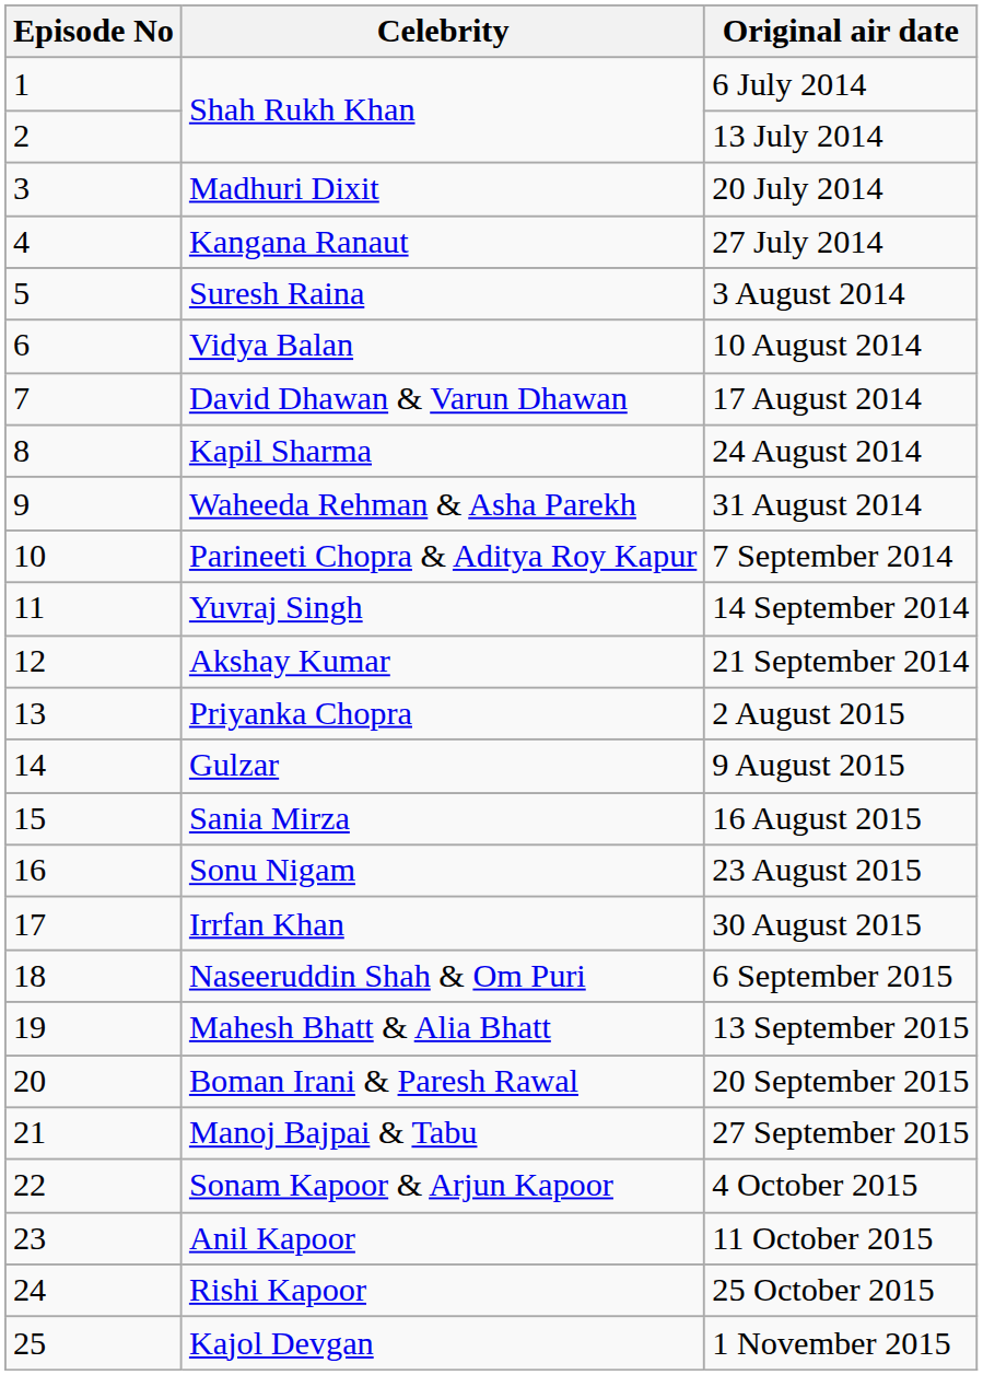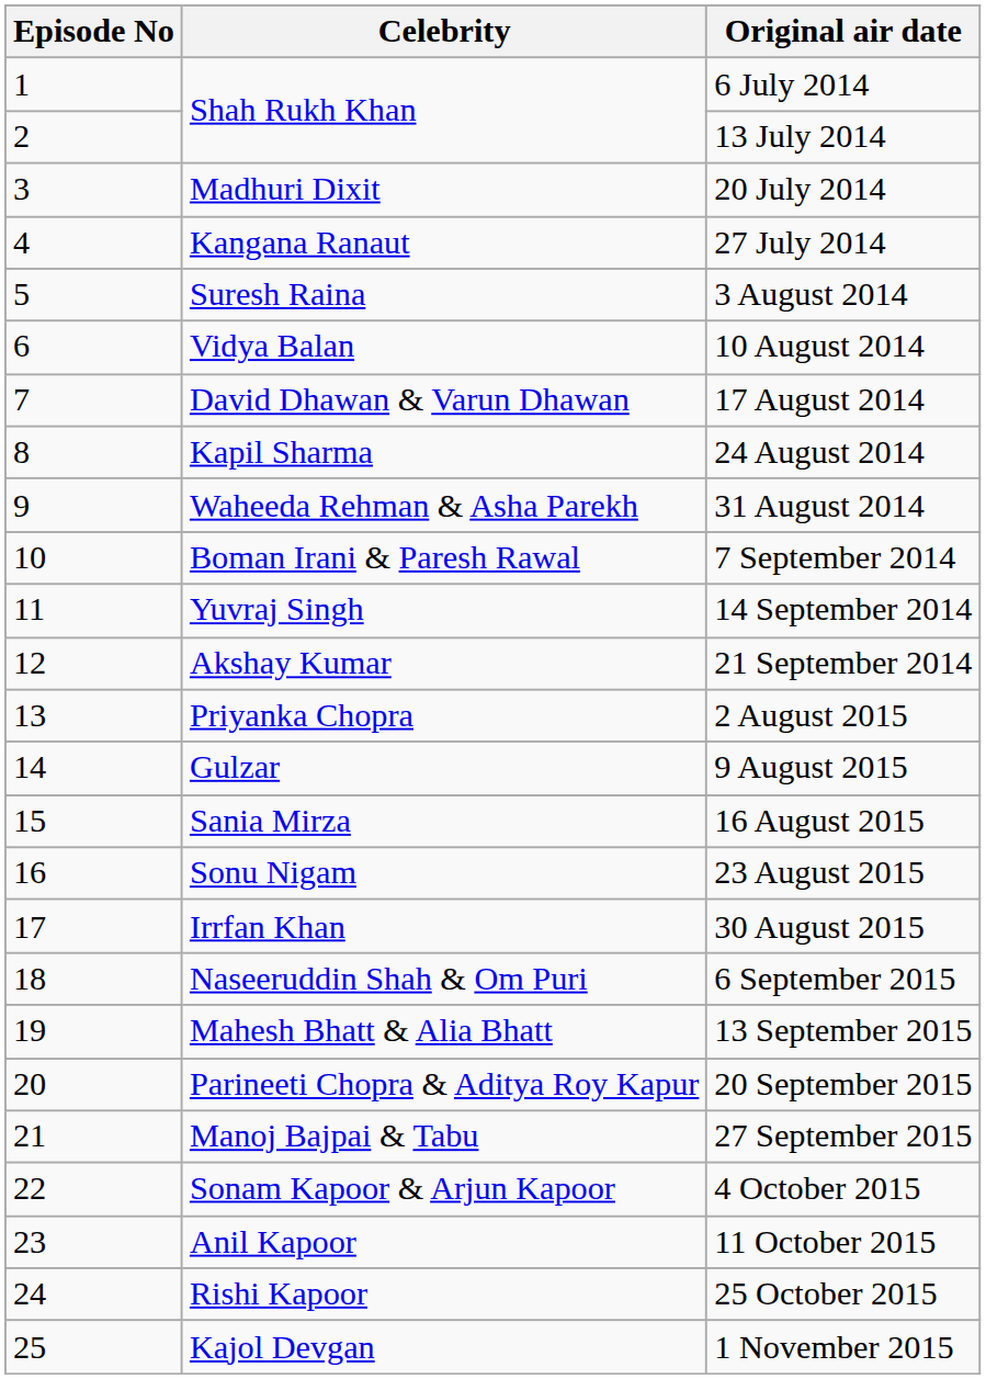 <table class="wikitable">
 <tr>
 <th>Episode No</th>
 <th>Celebrity</th>
 <th>Original air date</th>
 </tr>
 <tr>
 <td>1</td>
 <td rowspan="2"><a href='#'>Shah Rukh Khan</a></td>
 <td>6 July 2014</td>
 </tr>
 <tr>
 <td>2</td>
 <td>13 July 2014</td>
 </tr>
 <tr>
 <td>3</td>
 <td><a href='#'>Madhuri Dixit</a></td>
 <td>20 July 2014</td>
 </tr>
 <tr>
 <td>4</td>
 <td><a href='#'>Kangana Ranaut</a></td>
 <td>27 July 2014</td>
 </tr>
 <tr>
 <td>5</td>
 <td><a href='#'>Suresh Raina</a></td>
 <td>3 August 2014</td>
 </tr>
 <tr>
 <td>6</td>
 <td><a href='#'>Vidya Balan</a></td>
 <td>10 August 2014</td>
 </tr>
 <tr>
 <td>7</td>
 <td><a href='#'>David Dhawan</a> & <a href='#'>Varun Dhawan</a></td>
 <td>17 August 2014</td>
 </tr>
 <tr>
 <td>8</td>
 <td><a href='#'>Kapil Sharma</a></td>
 <td>24 August 2014</td>
 </tr>
 <tr>
 <td>9</td>
 <td><a href='#'>Waheeda Rehman</a> & <a href='#'>Asha Parekh</a></td>
 <td>31 August 2014</td>
 </tr>
 <tr>
 <td>10</td>
-<td><a href='#'>Parineeti Chopra</a> & <a href='#'>Aditya Roy Kapur</a></td>
+<td><a href='#'>Boman Irani</a> & <a href='#'>Paresh Rawal</a></td>
 <td>7 September 2014</td>
 </tr>
 <tr>
 <td>11</td>
 <td><a href='#'>Yuvraj Singh</a></td>
 <td>14 September 2014</td>
 </tr>
 <tr>
 <td>12</td>
 <td><a href='#'>Akshay Kumar</a></td>
 <td>21 September 2014</td>
 </tr>
 <tr>
 <td>13</td>
 <td><a href='#'>Priyanka Chopra</a></td>
 <td>2 August 2015</td>
 </tr>
 <tr>
 <td>14</td>
 <td><a href='#'>Gulzar</a></td>
 <td>9 August 2015</td>
 </tr>
 <tr>
 <td>15</td>
 <td><a href='#'>Sania Mirza</a></td>
 <td>16 August 2015</td>
 </tr>
 <tr>
 <td>16</td>
 <td><a href='#'>Sonu Nigam</a></td>
 <td>23 August 2015</td>
 </tr>
 <tr>
 <td>17</td>
 <td><a href='#'>Irrfan Khan</a></td>
 <td>30 August 2015</td>
 </tr>
 <tr>
 <td>18</td>
 <td><a href='#'>Naseeruddin Shah</a> & <a href='#'>Om Puri</a></td>
 <td>6 September 2015</td>
 </tr>
 <tr>
 <td>19</td>
 <td><a href='#'>Mahesh Bhatt</a> & <a href='#'>Alia Bhatt</a></td>
 <td>13 September 2015</td>
 </tr>
 <tr>
 <td>20</td>
-<td><a href='#'>Boman Irani</a> & <a href='#'>Paresh Rawal</a></td>
+<td><a href='#'>Parineeti Chopra</a> & <a href='#'>Aditya Roy Kapur</a></td>
 <td>20 September 2015</td>
 </tr>
 <tr>
 <td>21</td>
 <td><a href='#'>Manoj Bajpai</a> & <a href='#'>Tabu</a></td>
 <td>27 September 2015</td>
 </tr>
 <tr>
 <td>22</td>
 <td><a href='#'>Sonam Kapoor</a> & <a href='#'>Arjun Kapoor</a></td>
 <td>4 October 2015</td>
 </tr>
 <tr>
 <td>23</td>
 <td><a href='#'>Anil Kapoor</a></td>
 <td>11 October 2015</td>
 </tr>
 <tr>
 <td>24</td>
 <td><a href='#'>Rishi Kapoor</a></td>
 <td>25 October 2015</td>
 </tr>
 <tr>
 <td>25</td>
 <td><a href='#'>Kajol Devgan</a></td>
 <td>1 November 2015</td>
 </tr>
 </table>
